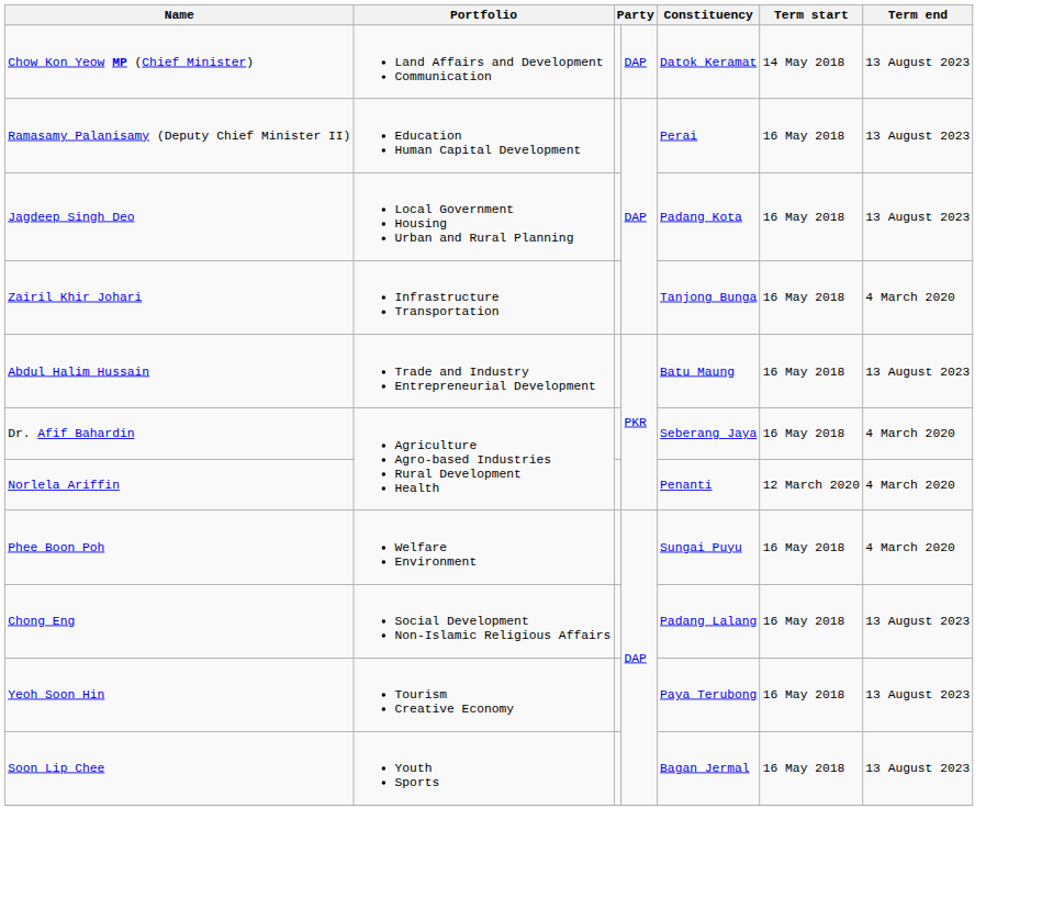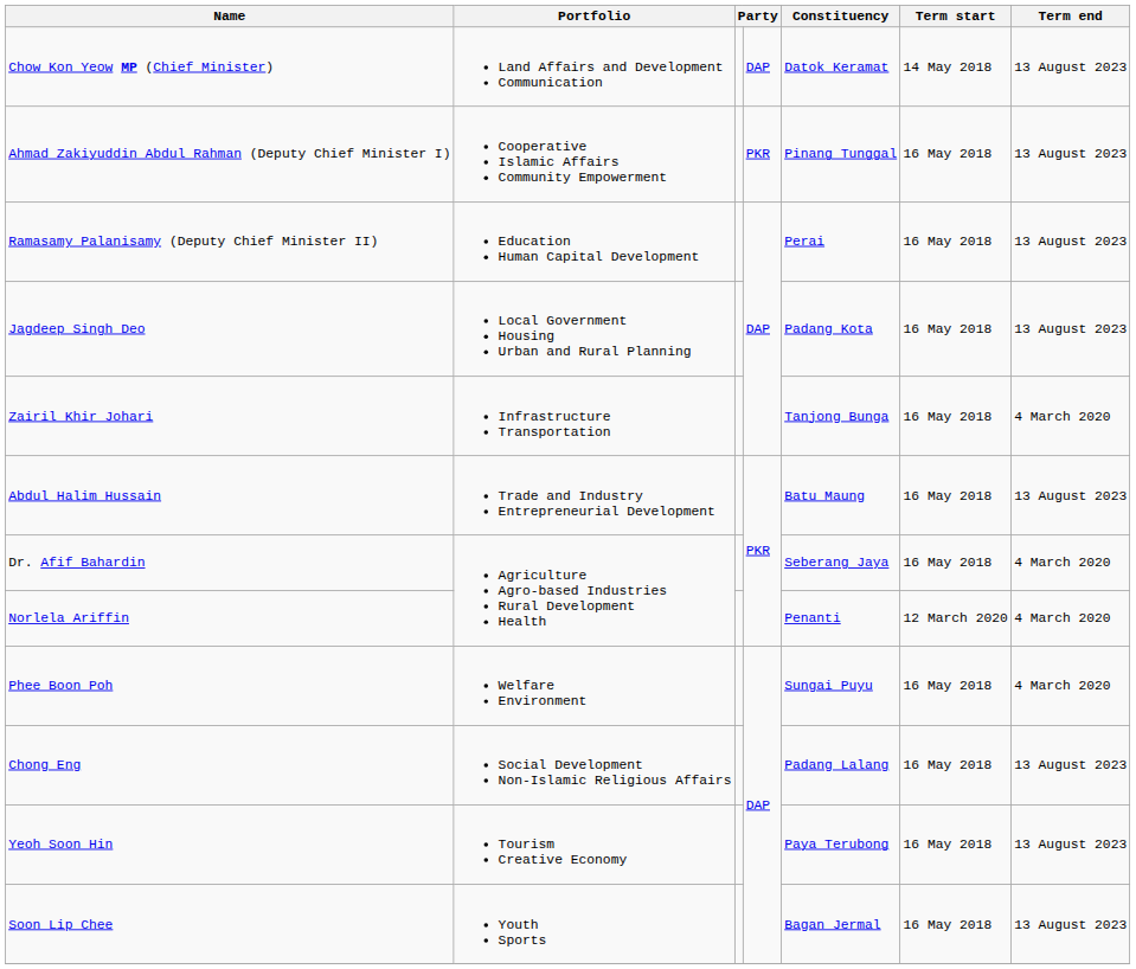 <table class="wikitable">
 <tr>
 <th>Name</th>
 <th>Portfolio</th>
 <th colspan=2>Party</th>
 <th>Constituency</th>
 <th>Term start</th>
 <th>Term end</th>
 </tr>
 <tr>
 <td><a href='#'>Chow Kon Yeow</a> <a href='#'><strong>MP</strong></a> (<a href='#'>Chief Minister</a>)</td>
 <td><br><ul><li>Land Affairs and Development</li><li>Communication</li></ul></td>
 <td bgcolor=></td>
 <td><a href='#'>DAP</a></td>
 <td><a href='#'>Datok Keramat</a></td>
 <td>14 May 2018</td>
+<td>13 August 2023</td>
+</tr>
+<tr>
+<td><a href='#'>Ahmad Zakiyuddin Abdul Rahman</a> (Deputy Chief Minister I)</td>
+<td><br><ul><li>Cooperative</li><li>Islamic Affairs</li><li>Community Empowerment</li></ul></td>
+<td bgcolor=></td>
+<td><a href='#'>PKR</a></td>
+<td><a href='#'>Pinang Tunggal</a></td>
+<td>16 May 2018</td>
 <td>13 August 2023</td>
 </tr>
 <tr>
 <td><a href='#'>Ramasamy Palanisamy</a> (Deputy Chief Minister II)</td>
 <td><br><ul><li>Education</li><li>Human Capital Development</li></ul></td>
 <td bgcolor=></td>
 <td rowspan="3"><a href='#'>DAP</a></td>
 <td><a href='#'>Perai</a></td>
 <td>16 May 2018</td>
 <td>13 August 2023</td>
 </tr>
 <tr>
 <td><a href='#'>Jagdeep Singh Deo</a></td>
 <td><br><ul><li>Local Government</li><li>Housing</li><li>Urban and Rural Planning</li></ul></td>
 <td bgcolor=></td>
 <td><a href='#'>Padang Kota</a></td>
 <td>16 May 2018</td>
 <td>13 August 2023</td>
 </tr>
 <tr>
 <td><a href='#'>Zairil Khir Johari</a></td>
 <td><br><ul><li>Infrastructure</li><li>Transportation</li></ul></td>
 <td bgcolor=></td>
 <td><a href='#'>Tanjong Bunga</a></td>
 <td>16 May 2018</td>
 <td>4 March 2020</td>
 </tr>
 <tr>
 <td><a href='#'>Abdul Halim Hussain</a></td>
 <td><br><ul><li>Trade and Industry</li><li>Entrepreneurial Development</li></ul></td>
 <td bgcolor=></td>
 <td rowspan=3><a href='#'>PKR</a></td>
 <td><a href='#'>Batu Maung</a></td>
 <td>16 May 2018</td>
 <td>13 August 2023</td>
 </tr>
 <tr>
 <td>Dr. <a href='#'>Afif Bahardin</a></td>
 <td rowspan=2><br><ul><li>Agriculture</li><li>Agro-based Industries</li><li>Rural Development</li><li>Health</li></ul></td>
 <td bgcolor=></td>
 <td><a href='#'>Seberang Jaya</a></td>
 <td>16 May 2018</td>
 <td>4 March 2020</td>
 </tr>
 <tr>
 <td><a href='#'>Norlela Ariffin</a></td>
 <td bgcolor=></td>
 <td><a href='#'>Penanti</a></td>
 <td>12 March 2020</td>
 <td>4 March 2020</td>
 </tr>
 <tr>
 <td><a href='#'>Phee Boon Poh</a></td>
 <td><br><ul><li>Welfare</li><li>Environment</li></ul></td>
 <td bgcolor=></td>
 <td rowspan="4"><a href='#'>DAP</a></td>
 <td><a href='#'>Sungai Puyu</a></td>
 <td>16 May 2018</td>
 <td>4 March 2020</td>
 </tr>
 <tr>
 <td><a href='#'>Chong Eng</a></td>
 <td><br><ul><li>Social Development</li><li>Non-Islamic Religious Affairs</li></ul></td>
 <td bgcolor=></td>
 <td><a href='#'>Padang Lalang</a></td>
 <td>16 May 2018</td>
 <td>13 August 2023</td>
 </tr>
 <tr>
 <td><a href='#'>Yeoh Soon Hin</a></td>
 <td><br><ul><li>Tourism</li><li>Creative Economy</li></ul></td>
 <td bgcolor=></td>
 <td><a href='#'>Paya Terubong</a></td>
 <td>16 May 2018</td>
 <td>13 August 2023</td>
 </tr>
 <tr>
 <td><a href='#'>Soon Lip Chee</a></td>
 <td><br><ul><li>Youth</li><li>Sports</li></ul></td>
 <td bgcolor=></td>
 <td><a href='#'>Bagan Jermal</a></td>
 <td>16 May 2018</td>
 <td>13 August 2023</td>
 </tr>
 <tr>
 </tr>
 </table>
